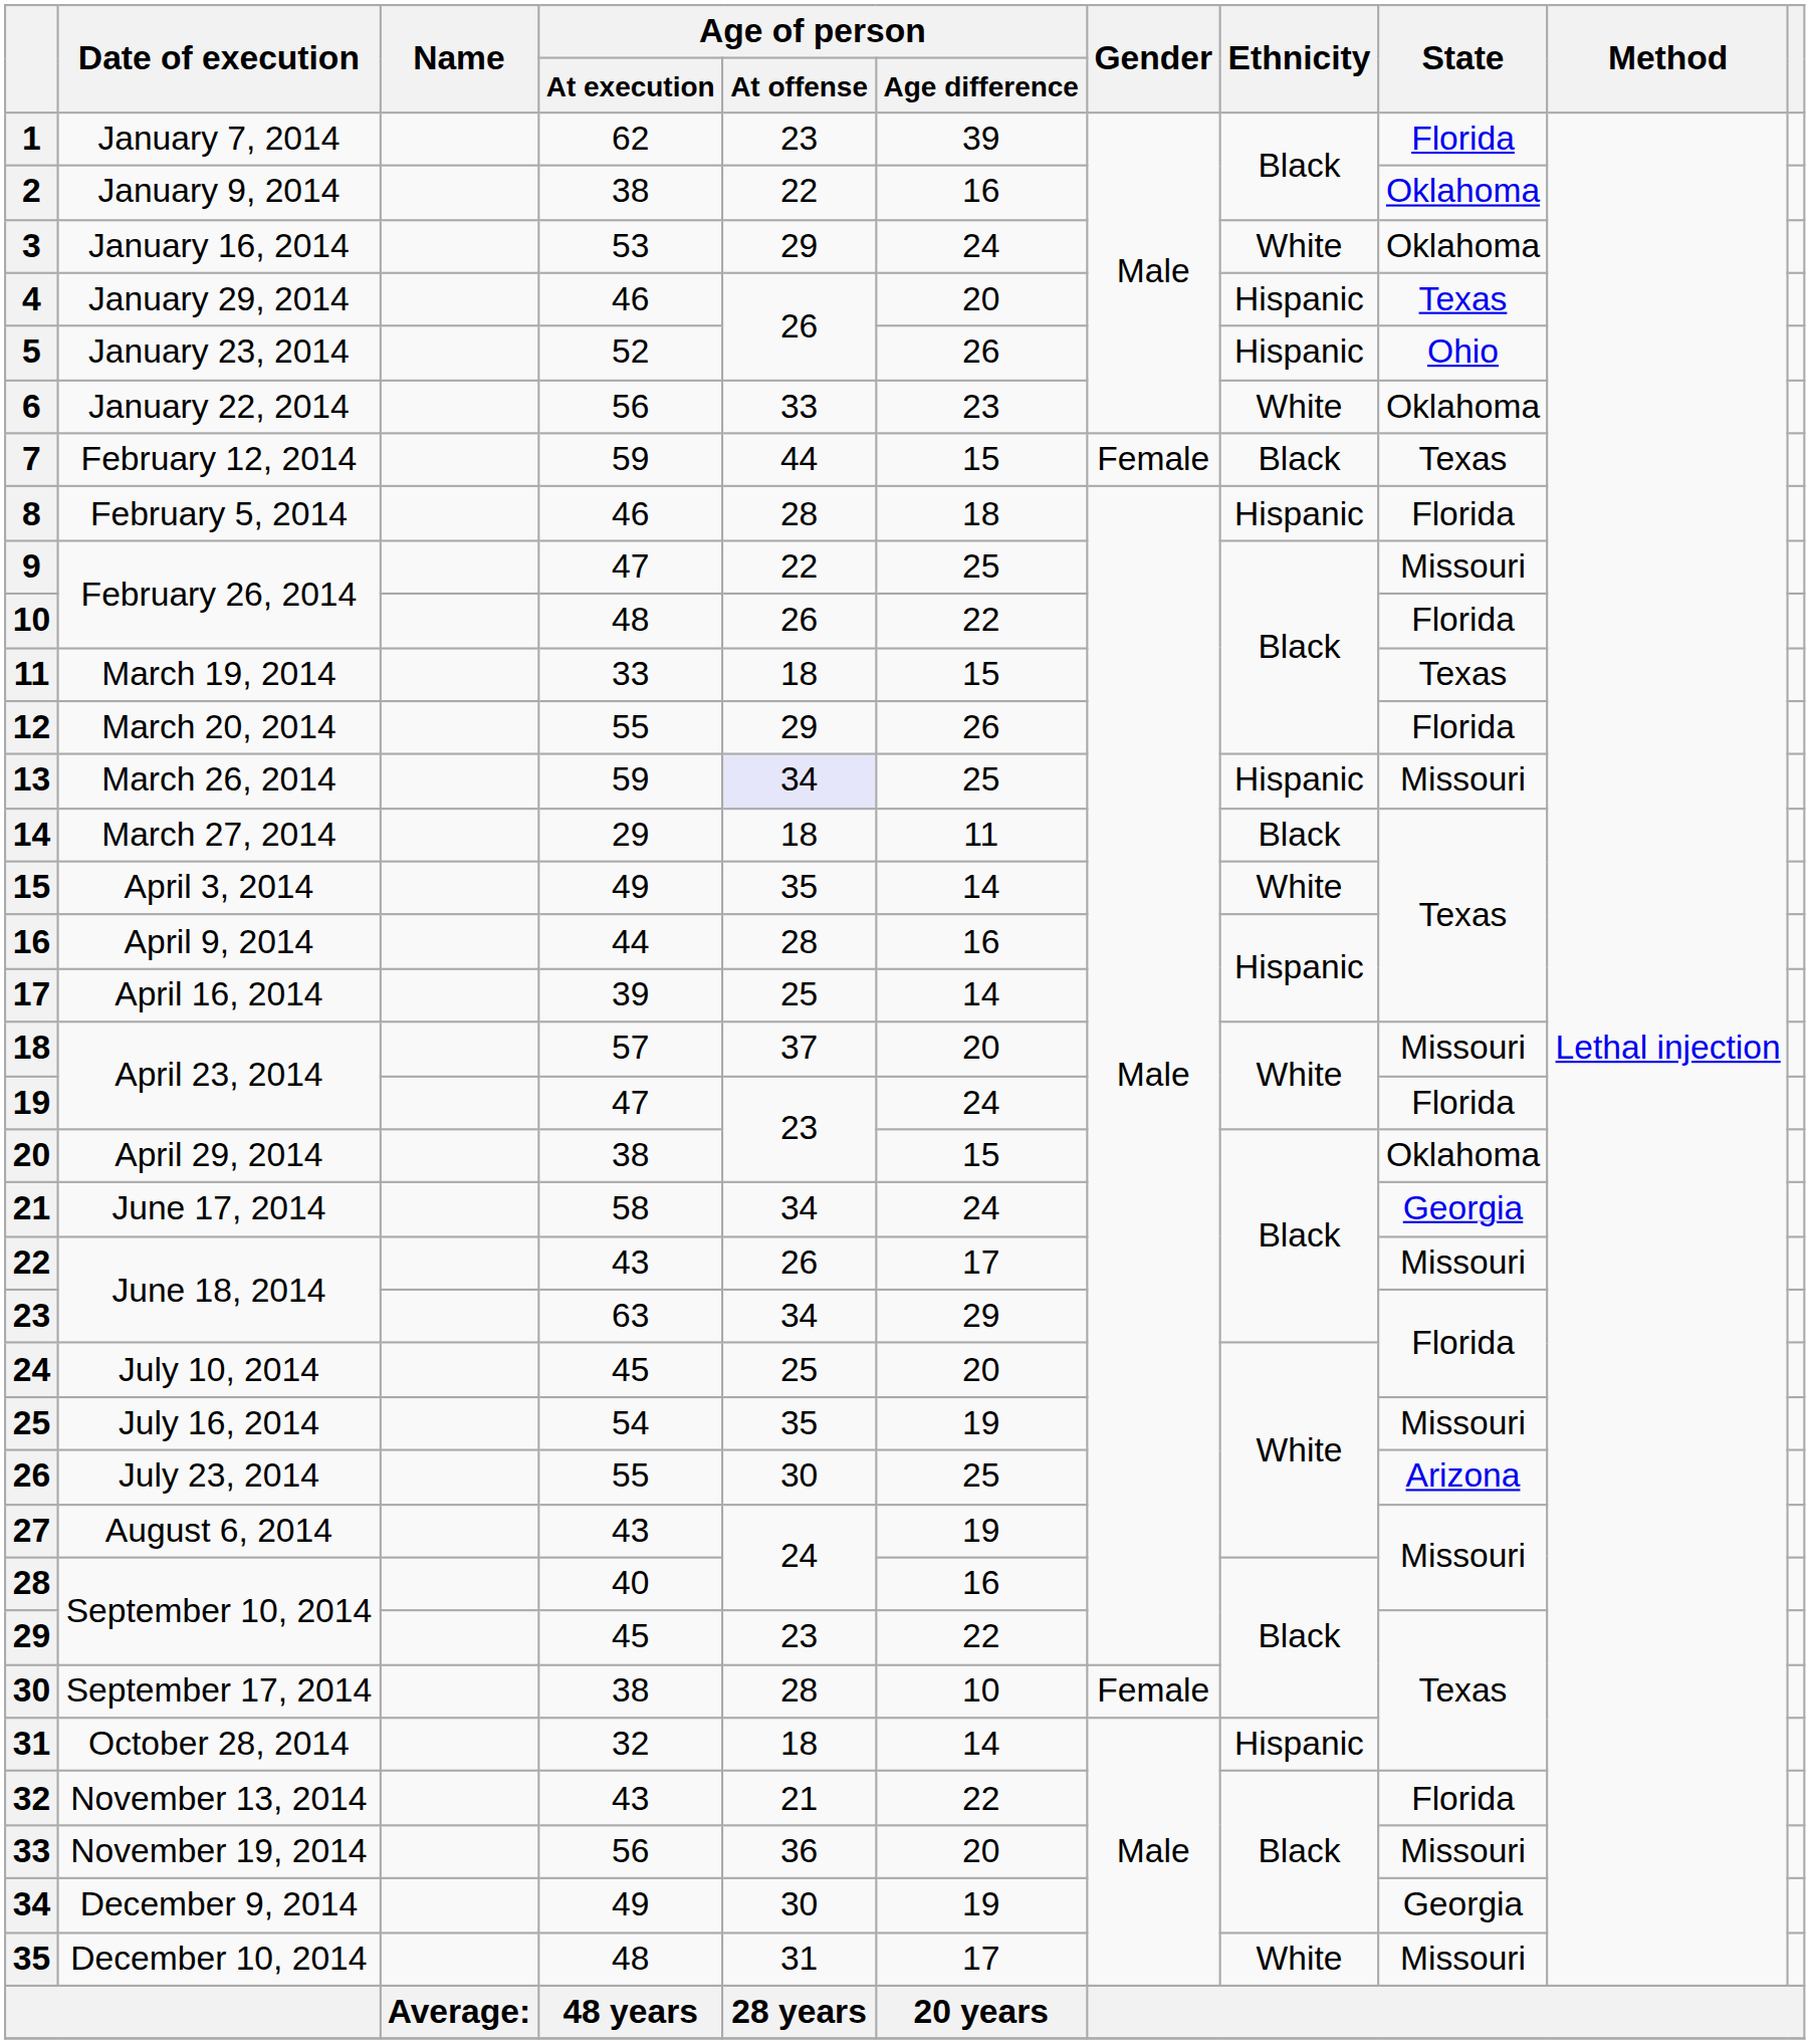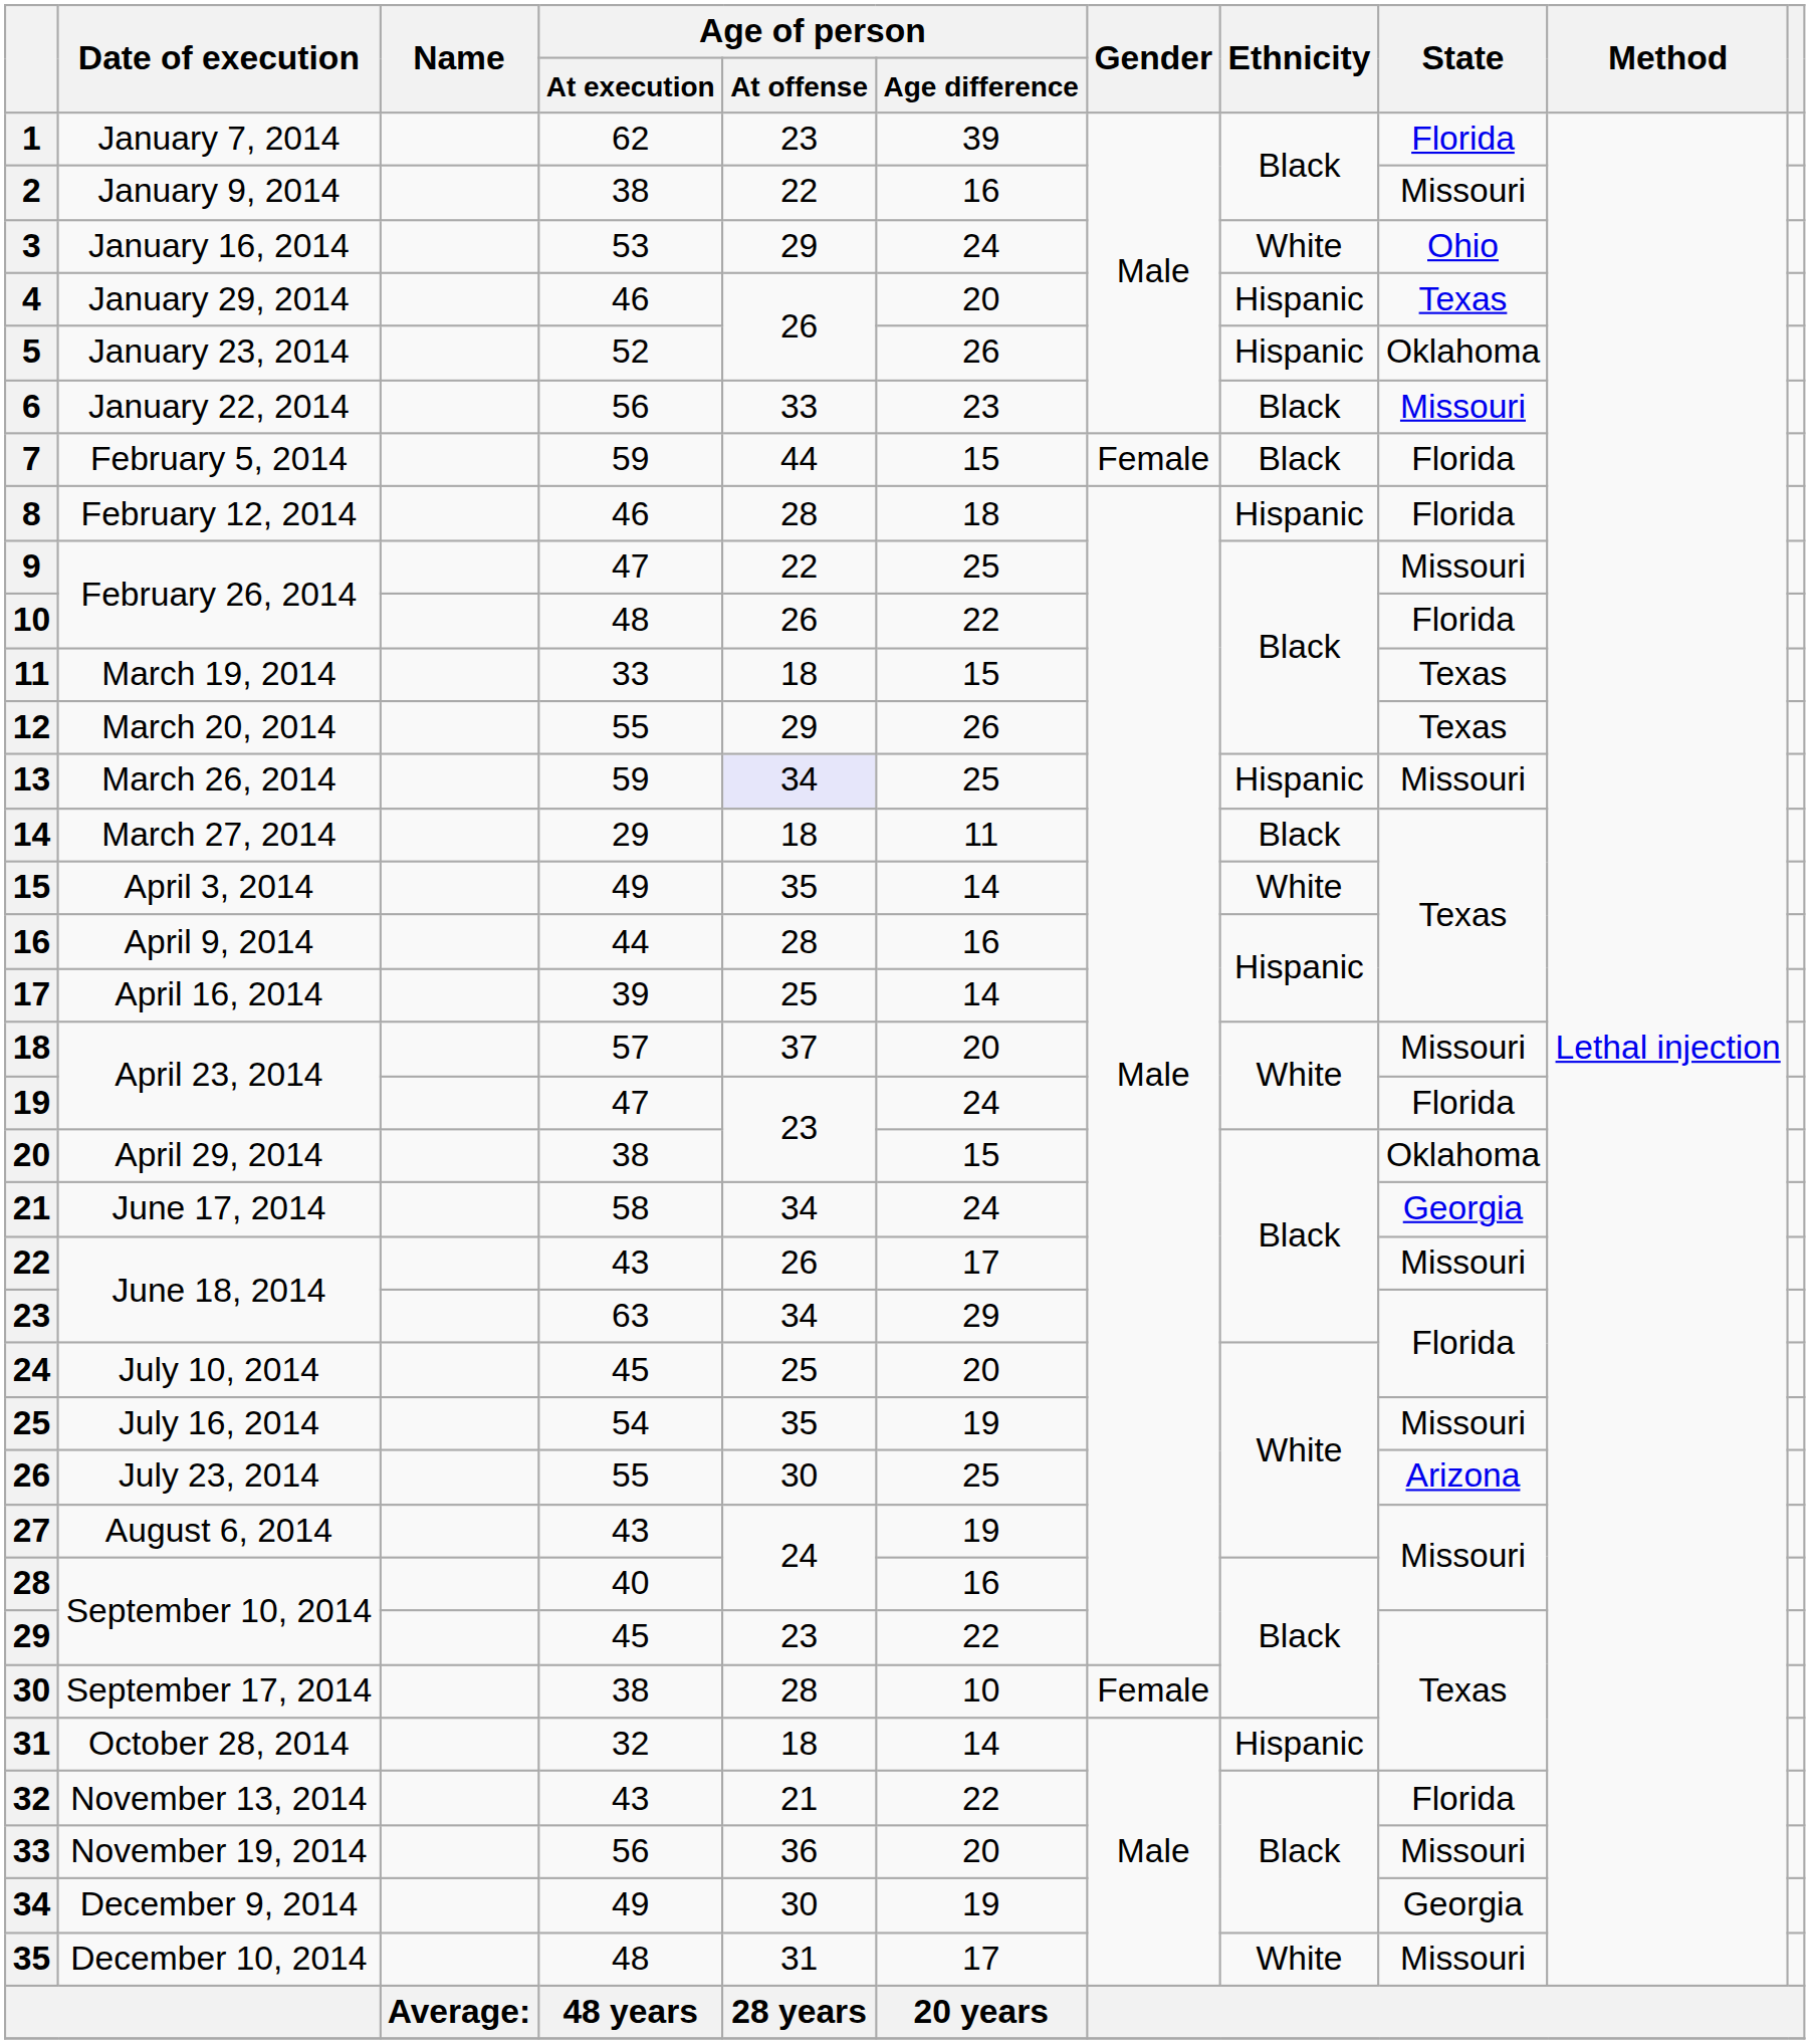 <table class="wikitable sortable" style="text-align:center;">
 <tr>
 <th scope="col" rowspan="2"></th>
 <th scope="col" rowspan="2" data-sort-type="date">Date of execution</th>
 <th scope="col" rowspan="2">Name</th>
 <th scope="col" colspan="3">Age of person</th>
 <th scope="col" rowspan="2">Gender</th>
 <th scope="col" rowspan="2">Ethnicity</th>
 <th scope="col" rowspan="2">State</th>
 <th scope="col" rowspan="2">Method</th>
 <th scope="col" rowspan="2"></th>
 </tr>
 <tr>
 <th scope="col"><small>At execution</small></th>
 <th scope="col"><small>At offense</small></th>
 <th scope="col"><small>Age difference</small></th>
 </tr>
 <tr>
 <th scope="row">1</th>
 <td>January 7, 2014</td>
 <td></td>
 <td>62 </td>
 <td>23</td>
 <td>39</td>
 <td rowspan="6">Male</td>
 <td rowspan="2">Black</td>
 <td><a href='#'>Florida</a></td>
 <td rowspan="35"><a href='#'>Lethal injection</a></td>
 <td></td>
 </tr>
 <tr>
 <th scope="row">2</th>
 <td>January 9, 2014</td>
 <td></td>
 <td>38 </td>
 <td>22</td>
 <td>16</td>
-<td><a href='#'>Oklahoma</a></td>
+<td>Missouri</td>
 <td></td>
 </tr>
 <tr>
 <th scope="row">3</th>
 <td>January 16, 2014</td>
 <td></td>
 <td>53 </td>
 <td>29</td>
 <td>24</td>
 <td>White</td>
-<td>Oklahoma</td>
+<td><a href='#'>Ohio</a></td>
 <td></td>
 </tr>
 <tr>
 <th scope="row">4</th>
 <td>January 29, 2014</td>
 <td></td>
 <td>46 </td>
 <td rowspan="2">26</td>
 <td>20</td>
 <td>Hispanic</td>
 <td><a href='#'>Texas</a></td>
 <td></td>
 </tr>
 <tr>
 <th scope="row">5</th>
 <td>January 23, 2014</td>
 <td></td>
 <td>52 </td>
 <td>26</td>
 <td>Hispanic</td>
-<td><a href='#'>Ohio</a></td>
+<td>Oklahoma</td>
 <td></td>
 </tr>
 <tr>
 <th scope="row">6</th>
 <td>January 22, 2014</td>
 <td></td>
 <td>56 </td>
 <td>33</td>
 <td>23</td>
-<td>White</td>
-<td>Oklahoma</td>
+<td>Black</td>
+<td><a href='#'>Missouri</a></td>
 <td></td>
 </tr>
 <tr>
 <th scope="row">7</th>
-<td>February 12, 2014</td>
+<td>February 5, 2014</td>
 <td></td>
 <td>59 </td>
 <td>44</td>
 <td>15</td>
 <td>Female</td>
 <td>Black</td>
-<td>Texas</td>
+<td>Florida</td>
 <td></td>
 </tr>
 <tr>
 <th scope="row">8</th>
-<td>February 5, 2014</td>
+<td>February 12, 2014</td>
 <td></td>
 <td>46 </td>
 <td>28</td>
 <td>18</td>
 <td rowspan="22">Male</td>
 <td>Hispanic</td>
 <td>Florida</td>
 <td></td>
 </tr>
 <tr>
 <th scope="row">9</th>
 <td rowspan="2">February 26, 2014</td>
 <td></td>
 <td>47 </td>
 <td>22</td>
 <td>25</td>
 <td rowspan="4">Black</td>
 <td>Missouri</td>
 <td></td>
 </tr>
 <tr>
 <th scope="row">10</th>
 <td></td>
 <td>48 </td>
 <td>26</td>
 <td>22</td>
 <td>Florida</td>
 <td></td>
 </tr>
 <tr>
 <th scope="row">11</th>
 <td>March 19, 2014</td>
 <td></td>
 <td>33 </td>
 <td>18</td>
 <td>15</td>
 <td>Texas</td>
 <td></td>
 </tr>
 <tr>
 <th scope="row">12</th>
 <td>March 20, 2014</td>
 <td></td>
 <td>55 </td>
 <td>29</td>
 <td>26</td>
-<td>Florida</td>
+<td>Texas</td>
 <td></td>
 </tr>
 <tr>
 <th scope="row">13</th>
 <td>March 26, 2014</td>
 <td></td>
 <td>59 </td>
 <td style="background: lavender;">34</td>
 <td>25</td>
 <td>Hispanic</td>
 <td>Missouri</td>
 <td></td>
 </tr>
 <tr>
 <th scope="row">14</th>
 <td>March 27, 2014</td>
 <td></td>
 <td>29 </td>
 <td>18</td>
 <td>11</td>
 <td>Black</td>
 <td rowspan="4">Texas</td>
 <td></td>
 </tr>
 <tr>
 <th scope="row">15</th>
 <td>April 3, 2014</td>
 <td></td>
 <td>49 </td>
 <td>35</td>
 <td>14</td>
 <td>White</td>
 <td></td>
 </tr>
 <tr>
 <th scope="row">16</th>
 <td>April 9, 2014</td>
 <td></td>
 <td>44 </td>
 <td>28</td>
 <td>16</td>
 <td rowspan="2">Hispanic</td>
 <td></td>
 </tr>
 <tr>
 <th scope="row">17</th>
 <td>April 16, 2014</td>
 <td></td>
 <td>39 </td>
 <td>25</td>
 <td>14</td>
 <td></td>
 </tr>
 <tr>
 <th scope="row">18</th>
 <td rowspan="2">April 23, 2014</td>
 <td></td>
 <td>57 </td>
 <td>37</td>
 <td>20</td>
 <td rowspan="2">White</td>
 <td>Missouri</td>
 <td></td>
 </tr>
 <tr>
 <th scope="row">19</th>
 <td></td>
 <td>47 </td>
 <td rowspan="2">23</td>
 <td>24</td>
 <td>Florida</td>
 <td></td>
 </tr>
 <tr>
 <th scope="row">20</th>
 <td>April 29, 2014</td>
 <td></td>
 <td>38 </td>
 <td>15</td>
 <td rowspan="4">Black</td>
 <td>Oklahoma</td>
 <td></td>
 </tr>
 <tr>
 <th scope="row">21</th>
 <td>June 17, 2014</td>
 <td></td>
 <td>58 </td>
 <td>34</td>
 <td>24</td>
 <td><a href='#'>Georgia</a></td>
 <td></td>
 </tr>
 <tr>
 <th scope="row">22</th>
 <td rowspan="2">June 18, 2014</td>
 <td></td>
 <td>43 </td>
 <td>26</td>
 <td>17</td>
 <td>Missouri</td>
 <td></td>
 </tr>
 <tr>
 <th scope="row">23</th>
 <td></td>
 <td>63 </td>
 <td>34</td>
 <td>29</td>
 <td rowspan="2">Florida</td>
 <td></td>
 </tr>
 <tr>
 <th scope="row">24</th>
 <td>July 10, 2014</td>
 <td></td>
 <td>45 </td>
 <td>25</td>
 <td>20</td>
 <td rowspan="4">White</td>
 <td></td>
 </tr>
 <tr>
 <th scope="row">25</th>
 <td>July 16, 2014</td>
 <td></td>
 <td>54 </td>
 <td>35</td>
 <td>19</td>
 <td>Missouri</td>
 <td></td>
 </tr>
 <tr>
 <th scope="row">26</th>
 <td>July 23, 2014</td>
 <td></td>
 <td>55 </td>
 <td>30</td>
 <td>25</td>
 <td><a href='#'>Arizona</a></td>
 <td></td>
 </tr>
 <tr>
 <th scope="row">27</th>
 <td>August 6, 2014</td>
 <td></td>
 <td>43 </td>
 <td rowspan="2">24</td>
 <td>19</td>
 <td rowspan="2">Missouri</td>
 <td></td>
 </tr>
 <tr>
 <th scope="row">28</th>
 <td rowspan="2">September 10, 2014</td>
 <td></td>
 <td>40 </td>
 <td>16</td>
 <td Rowspan="3">Black</td>
 <td></td>
 </tr>
 <tr>
 <th scope="row">29</th>
 <td></td>
 <td>45 </td>
 <td>23</td>
 <td>22</td>
 <td rowspan="3">Texas</td>
 <td></td>
 </tr>
 <tr>
 <th scope="row">30</th>
 <td>September 17, 2014</td>
 <td></td>
 <td>38 </td>
 <td>28</td>
 <td>10</td>
 <td>Female</td>
 <td></td>
 </tr>
 <tr>
 <th scope="row">31</th>
 <td>October 28, 2014</td>
 <td></td>
 <td>32 </td>
 <td>18</td>
 <td>14</td>
 <td rowspan="5">Male</td>
 <td>Hispanic</td>
 <td></td>
 </tr>
 <tr>
 <th scope="row">32</th>
 <td>November 13, 2014</td>
 <td></td>
 <td>43 </td>
 <td>21</td>
 <td>22</td>
 <td rowspan="3">Black</td>
 <td>Florida</td>
 <td></td>
 </tr>
 <tr>
 <th scope="row">33</th>
 <td>November 19, 2014</td>
 <td></td>
 <td>56 </td>
 <td>36</td>
 <td>20</td>
 <td>Missouri</td>
 <td></td>
 </tr>
 <tr>
 <th scope="row">34</th>
 <td>December 9, 2014</td>
 <td></td>
 <td>49 </td>
 <td>30</td>
 <td>19</td>
 <td>Georgia</td>
 <td></td>
 </tr>
 <tr>
 <th scope="row">35</th>
 <td>December 10, 2014</td>
 <td></td>
 <td>48 </td>
 <td>31</td>
 <td>17</td>
 <td>White</td>
 <td>Missouri</td>
 <td></td>
 </tr>
 <tr class="sortbottom">
 <th colspan="2"></th>
 <th>Average:</th>
 <th>48 years</th>
 <th>28 years</th>
 <th>20 years</th>
 <th colspan="5"></th>
 </tr>
 <tr>
 </tr>
 </table>
